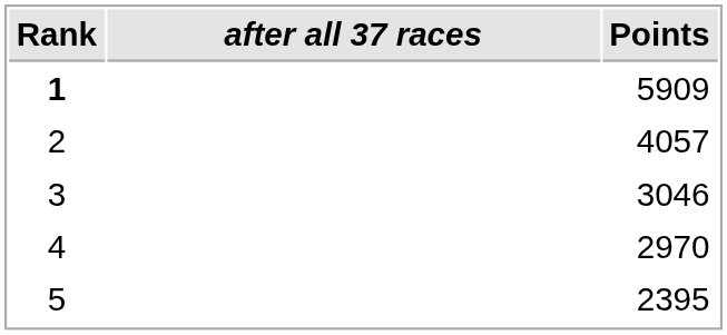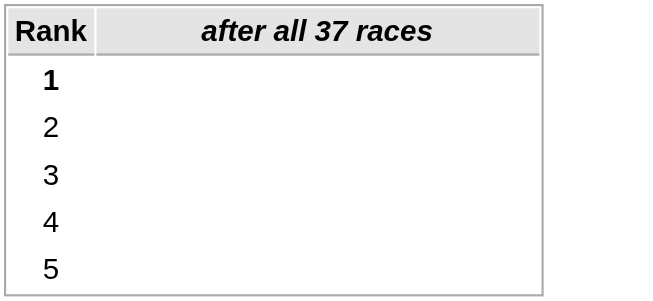 <table cellspacing="1" cellpadding="3" style="border:1px solid #AAAAAA;font-size:86%">
 <tr bgcolor="#E4E4E4">
 <th style="border-bottom:1px solid #AAAAAA" width=10>Rank</th>
 <th style="border-bottom:1px solid #AAAAAA" width=200><strong><em>after all 37 races</em></strong></th>
-<th style="border-bottom:1px solid #AAAAAA" width=20>Points</th>
 </tr>
 <tr>
 <td align="center"><strong>1</strong></td>
 <td><strong></strong></td>
-<td align="right">5909</td>
 </tr>
 <tr>
 <td align="center">2</td>
 <td></td>
-<td align="right">4057</td>
 </tr>
 <tr>
 <td align="center">3</td>
 <td></td>
-<td align="right">3046</td>
 </tr>
 <tr>
 <td align="center">4</td>
 <td></td>
-<td align="right">2970</td>
 </tr>
 <tr>
 <td align="center">5</td>
 <td></td>
-<td align="right">2395</td>
 </tr>
 </table>
